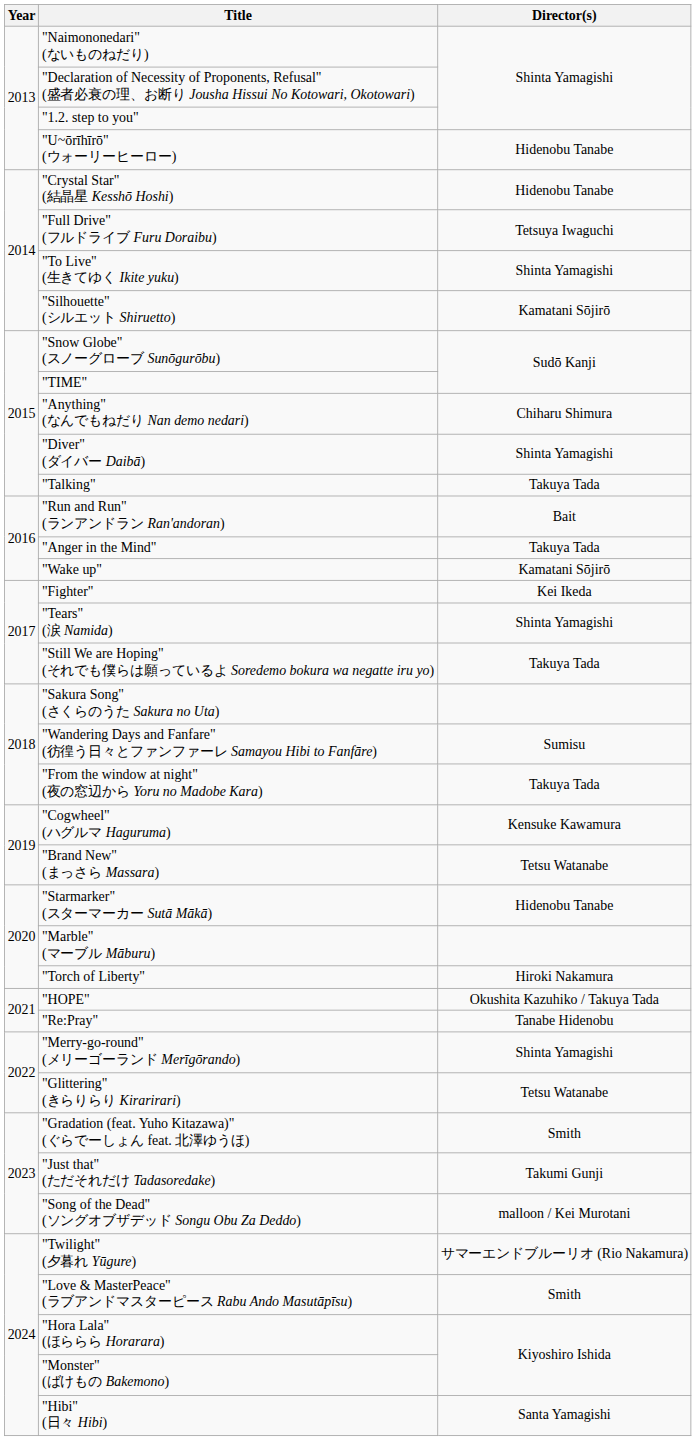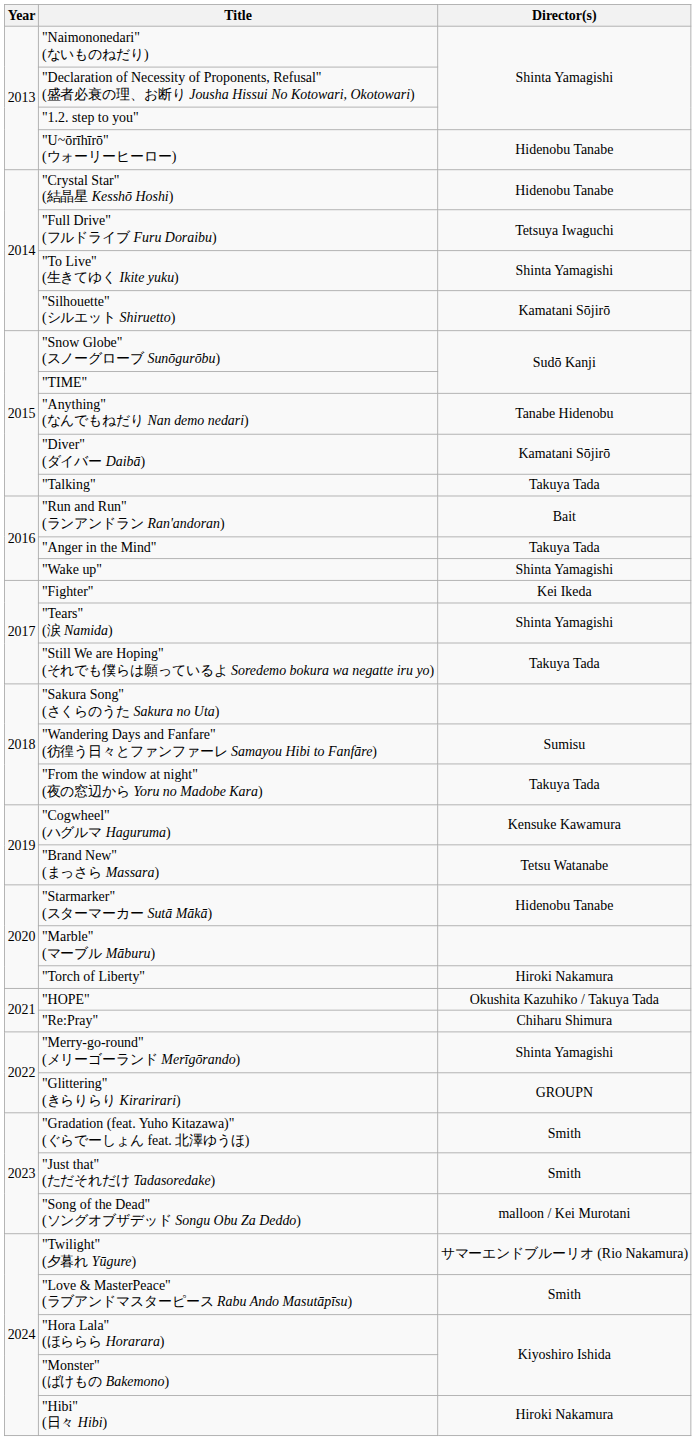 <table class="wikitable">
 <tr>
 <th>Year</th>
 <th>Title</th>
 <th>Director(s)</th>
 </tr>
 <tr>
 <td rowspan="4">2013</td>
 <td>"Naimononedari"<br>(ないものねだり)</td>
 <td rowspan="3" align="center">Shinta Yamagishi</td>
 </tr>
 <tr>
 <td>"Declaration of Necessity of Proponents, Refusal"<br>(盛者必衰の理、お断り <em>Jousha Hissui No Kotowari, Okotowari</em>)</td>
 </tr>
 <tr>
 <td>"1.2. step to you"</td>
 </tr>
 <tr>
 <td>"U~ōrīhīrō"<br>(ウォーリーヒーロー)</td>
 <td align="center">Hidenobu Tanabe</td>
 </tr>
 <tr>
 <td rowspan="4">2014</td>
 <td>"Crystal Star"<br>(結晶星 <em>Kesshō Hoshi</em>)</td>
 <td align="center">Hidenobu Tanabe</td>
 </tr>
 <tr>
 <td>"Full Drive"<br>(フルドライブ <em>Furu Doraibu</em>)</td>
 <td align="center">Tetsuya Iwaguchi</td>
 </tr>
 <tr>
 <td>"To Live"<br>(生きてゆく <em>Ikite yuku</em>)</td>
 <td align="center">Shinta Yamagishi</td>
 </tr>
 <tr>
 <td>"Silhouette"<br>(シルエット <em>Shiruetto</em>)</td>
 <td align="center">Kamatani Sōjirō</td>
 </tr>
 <tr>
 <td rowspan="5">2015</td>
 <td>"Snow Globe"<br>(スノーグローブ <em>Sunōgurōbu</em>)</td>
 <td rowspan="2" align="center">Sudō Kanji</td>
 </tr>
 <tr>
 <td>"TIME"</td>
 </tr>
 <tr>
 <td>"Anything"<br>(なんでもねだり <em>Nan demo nedari</em>)</td>
-<td align="center">Chiharu Shimura</td>
+<td align="center">Tanabe Hidenobu</td>
 </tr>
 <tr>
 <td>"Diver"<br>(ダイバー <em>Daibā</em>)</td>
-<td align="center">Shinta Yamagishi</td>
+<td align="center">Kamatani Sōjirō</td>
 </tr>
 <tr>
 <td>"Talking"</td>
 <td align="center">Takuya Tada</td>
 </tr>
 <tr>
 <td rowspan="3">2016</td>
 <td>"Run and Run"<br>(ランアンドラン <em>Ran'andoran</em>)</td>
 <td align="center">Bait</td>
 </tr>
 <tr>
 <td>"Anger in the Mind"</td>
 <td align="center">Takuya Tada</td>
 </tr>
 <tr>
 <td>"Wake up"</td>
-<td align="center">Kamatani Sōjirō</td>
+<td align="center">Shinta Yamagishi</td>
 </tr>
 <tr>
 <td rowspan="3">2017</td>
 <td>"Fighter"</td>
 <td align="center">Kei Ikeda</td>
 </tr>
 <tr>
 <td>"Tears"<br>(涙 <em>Namida</em>)</td>
 <td align="center">Shinta Yamagishi</td>
 </tr>
 <tr>
 <td>"Still We are Hoping"<br>(それでも僕らは願っているよ <em>Soredemo bokura wa negatte iru yo</em>)</td>
 <td align="center">Takuya Tada</td>
 </tr>
 <tr>
 <td rowspan="3">2018</td>
 <td>"Sakura Song"<br>(さくらのうた <em>Sakura no Uta</em>)</td>
 <td></td>
 </tr>
 <tr>
 <td>"Wandering Days and Fanfare"<br>(彷徨う日々とファンファーレ <em>Samayou Hibi to Fanfāre</em>)</td>
 <td align="center">Sumisu</td>
 </tr>
 <tr>
 <td>"From the window at night"<br>(夜の窓辺から <em>Yoru no Madobe Kara</em>)</td>
 <td align="center">Takuya Tada</td>
 </tr>
 <tr>
 <td rowspan="2">2019</td>
 <td>"Cogwheel"<br>(ハグルマ <em>Haguruma</em>)</td>
 <td align="center">Kensuke Kawamura</td>
 </tr>
 <tr>
 <td>"Brand New"<br>(まっさら <em>Massara</em>)</td>
 <td align="center">Tetsu Watanabe</td>
 </tr>
 <tr>
 <td rowspan="3">2020</td>
 <td>"Starmarker"<br>(スターマーカー <em>Sutā Mākā</em>)</td>
 <td align="center">Hidenobu Tanabe</td>
 </tr>
 <tr>
 <td>"Marble"<br>(マーブル <em>Māburu</em>)</td>
 <td></td>
 </tr>
 <tr>
 <td>"Torch of Liberty"</td>
 <td align="center">Hiroki Nakamura</td>
 </tr>
 <tr>
 <td rowspan="2">2021</td>
 <td>"HOPE"</td>
 <td align="center">Okushita Kazuhiko / Takuya Tada</td>
 </tr>
 <tr>
 <td>"Re:Pray"</td>
-<td align="center">Tanabe Hidenobu</td>
+<td align="center">Chiharu Shimura</td>
 </tr>
 <tr>
 <td rowspan="2">2022</td>
 <td>"Merry-go-round"<br>(メリーゴーランド <em>Merīgōrando</em>)</td>
 <td align="center">Shinta Yamagishi</td>
 </tr>
 <tr>
 <td>"Glittering"<br>(きらりらり <em>Kirarirari</em>)</td>
-<td align="center">Tetsu Watanabe</td>
+<td align="center">GROUPN</td>
 </tr>
 <tr>
 <td rowspan="3">2023</td>
 <td>"Gradation (feat. Yuho Kitazawa)"<br>(ぐらでーしょん feat. 北澤ゆうほ)</td>
 <td align="center">Smith</td>
 </tr>
 <tr>
 <td>"Just that"<br>(ただそれだけ <em>Tadasoredake</em>)</td>
-<td align="center">Takumi Gunji</td>
+<td align="center">Smith</td>
 </tr>
 <tr>
 <td>"Song of the Dead"<br>(ソングオブザデッド <em>Songu Obu Za Deddo</em>)</td>
 <td align="center">malloon / Kei Murotani</td>
 </tr>
 <tr>
 <td rowspan="5">2024</td>
 <td>"Twilight"<br>(夕暮れ <em>Yūgure</em>)</td>
 <td align="center">サマーエンドブルーリオ (Rio Nakamura)</td>
 </tr>
 <tr>
 <td>"Love & MasterPeace"<br>(ラブアンドマスターピース <em>Rabu Ando Masutāpīsu</em>)</td>
 <td align="center">Smith</td>
 </tr>
 <tr>
 <td>"Hora Lala"<br>(ほららら <em>Horarara</em>)</td>
 <td rowspan="2" align="center">Kiyoshiro Ishida</td>
 </tr>
 <tr>
 <td>"Monster"<br>(ばけもの <em>Bakemono</em>)</td>
 </tr>
 <tr>
 <td>"Hibi"<br>(日々 <em>Hibi</em>)</td>
-<td align="center">Santa Yamagishi</td>
+<td align="center">Hiroki Nakamura</td>
 </tr>
 </table>
